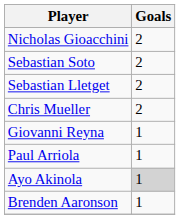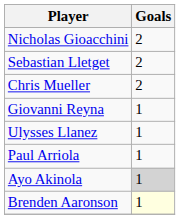 <table class="wikitable sortable" style="text-align: left;">
 <tr>
 <th>Player</th>
 <th>Goals</th>
 </tr>
 <tr>
 <td><a href='#'>Nicholas Gioacchini</a></td>
-<td>2</td>
-</tr>
-<tr>
-<td><a href='#'>Sebastian Soto</a></td>
 <td>2</td>
 </tr>
 <tr>
 <td><a href='#'>Sebastian Lletget</a></td>
 <td>2</td>
 </tr>
 <tr>
 <td><a href='#'>Chris Mueller</a></td>
 <td>2</td>
 </tr>
 <tr>
 <td><a href='#'>Giovanni Reyna</a></td>
 <td>1</td>
 </tr>
 <tr>
+<td><a href='#'>Ulysses Llanez</a></td>
+<td>1</td>
+</tr>
+<tr>
 <td><a href='#'>Paul Arriola</a></td>
 <td>1</td>
 </tr>
 <tr>
 <td><a href='#'>Ayo Akinola</a></td>
 <td style="background: lightgrey;">1</td>
 </tr>
 <tr>
 <td><a href='#'>Brenden Aaronson</a></td>
-<td>1</td>
+<td style="background: lightyellow;">1</td>
 </tr>
 <tr>
 </tr>
 </table>
